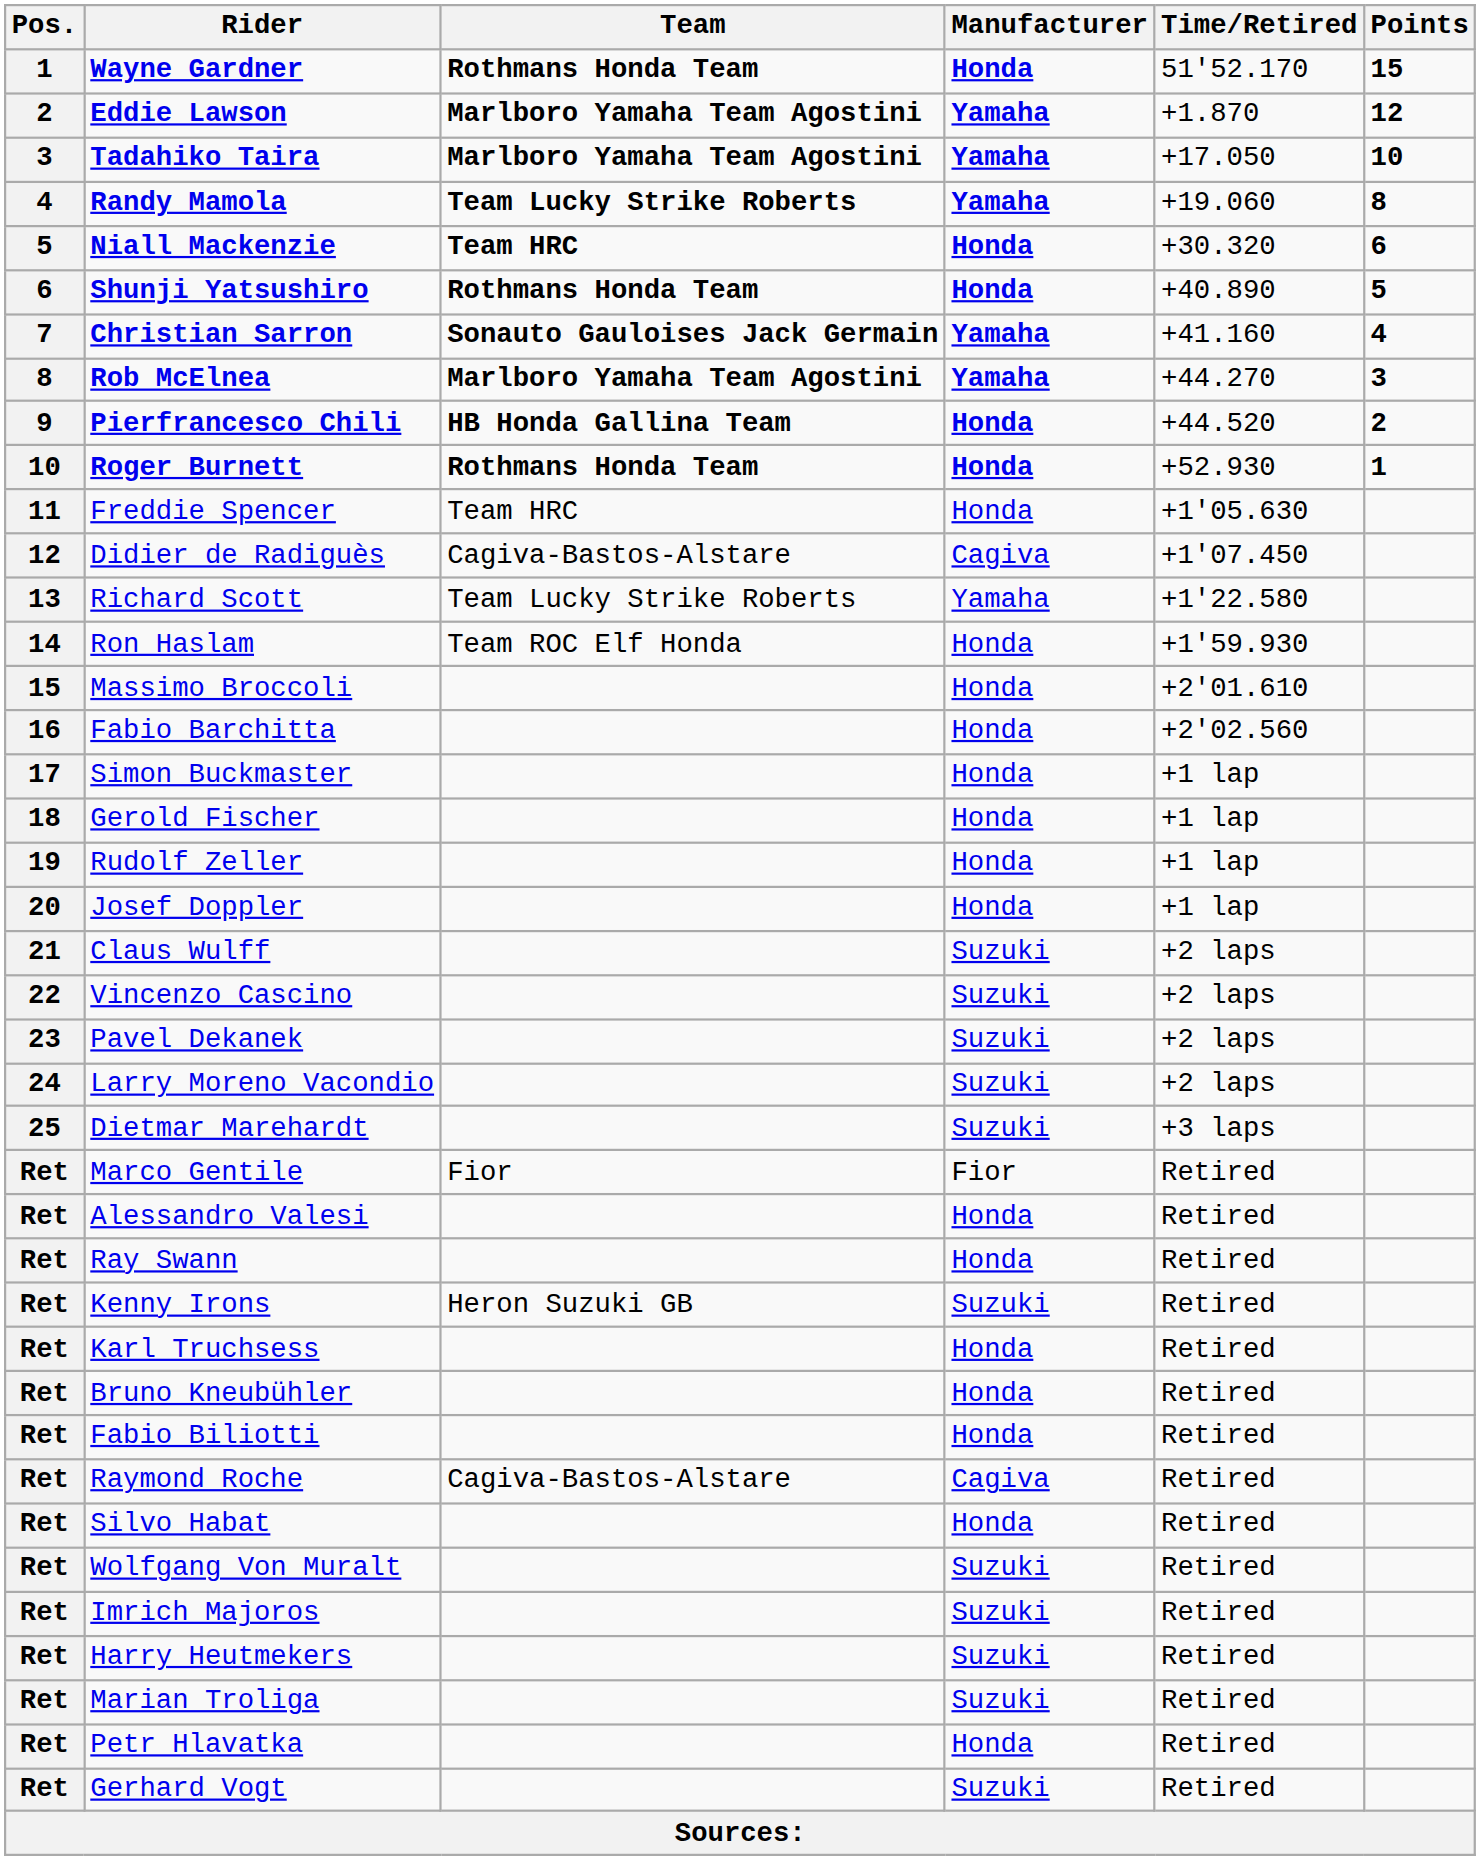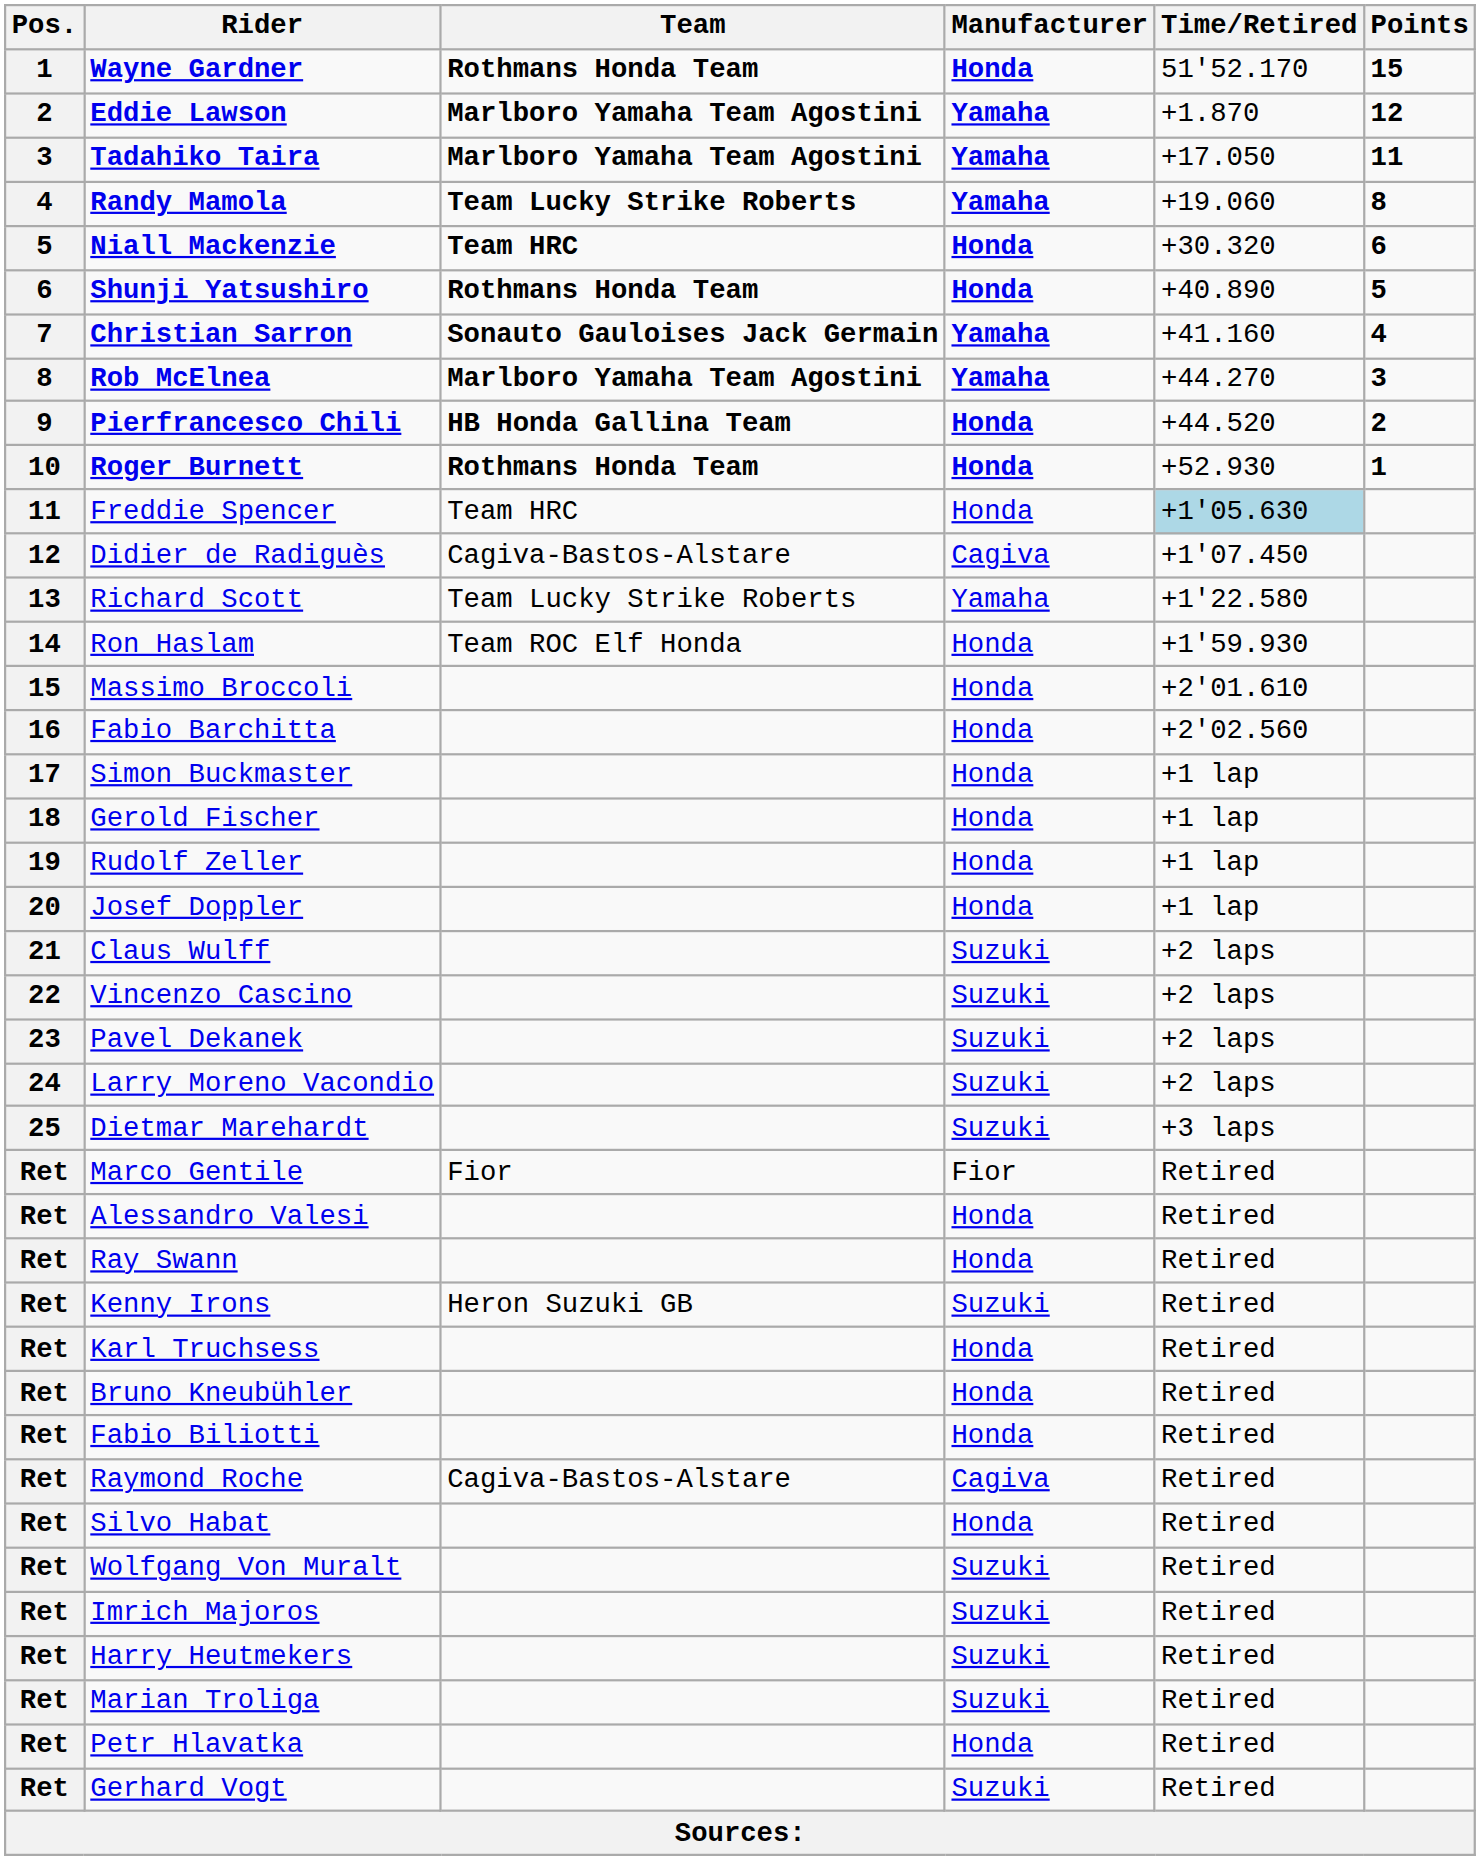 <table class="wikitable" style="font-size: 95%;">
 <tr>
 <th>Pos.</th>
 <th>Rider</th>
 <th>Team</th>
 <th>Manufacturer</th>
 <th>Time/Retired</th>
 <th>Points</th>
 </tr>
 <tr>
 <th>1</th>
 <td> <strong><a href='#'>Wayne Gardner</a></strong></td>
 <td><strong>Rothmans Honda Team</strong></td>
 <td><strong><a href='#'>Honda</a></strong></td>
 <td>51'52.170</td>
 <td><strong>15</strong></td>
 </tr>
 <tr>
 <th>2</th>
 <td> <strong><a href='#'>Eddie Lawson</a></strong></td>
 <td><strong>Marlboro Yamaha Team Agostini</strong></td>
 <td><strong><a href='#'>Yamaha</a></strong></td>
 <td>+1.870</td>
 <td><strong>12</strong></td>
 </tr>
 <tr>
 <th>3</th>
 <td> <strong><a href='#'>Tadahiko Taira</a></strong></td>
 <td><strong>Marlboro Yamaha Team Agostini</strong></td>
 <td><strong><a href='#'>Yamaha</a></strong></td>
 <td>+17.050</td>
-<td><strong>10</strong></td>
+<td><strong>11</strong></td>
 </tr>
 <tr>
 <th>4</th>
 <td> <strong><a href='#'>Randy Mamola</a></strong></td>
 <td><strong>Team Lucky Strike Roberts</strong></td>
 <td><strong><a href='#'>Yamaha</a></strong></td>
 <td>+19.060</td>
 <td><strong>8</strong></td>
 </tr>
 <tr>
 <th>5</th>
 <td> <strong><a href='#'>Niall Mackenzie</a></strong></td>
 <td><strong>Team HRC</strong></td>
 <td><strong><a href='#'>Honda</a></strong></td>
 <td>+30.320</td>
 <td><strong>6</strong></td>
 </tr>
 <tr>
 <th>6</th>
 <td> <strong><a href='#'>Shunji Yatsushiro</a></strong></td>
 <td><strong>Rothmans Honda Team</strong></td>
 <td><strong><a href='#'>Honda</a></strong></td>
 <td>+40.890</td>
 <td><strong>5</strong></td>
 </tr>
 <tr>
 <th>7</th>
 <td> <strong><a href='#'>Christian Sarron</a></strong></td>
 <td><strong>Sonauto Gauloises Jack Germain</strong></td>
 <td><strong><a href='#'>Yamaha</a></strong></td>
 <td>+41.160</td>
 <td><strong>4</strong></td>
 </tr>
 <tr>
 <th>8</th>
 <td> <strong><a href='#'>Rob McElnea</a></strong></td>
 <td><strong>Marlboro Yamaha Team Agostini</strong></td>
 <td><strong><a href='#'>Yamaha</a></strong></td>
 <td>+44.270</td>
 <td><strong>3</strong></td>
 </tr>
 <tr>
 <th>9</th>
 <td> <strong><a href='#'>Pierfrancesco Chili</a></strong></td>
 <td><strong>HB Honda Gallina Team</strong></td>
 <td><strong><a href='#'>Honda</a></strong></td>
 <td>+44.520</td>
 <td><strong>2</strong></td>
 </tr>
 <tr>
 <th>10</th>
 <td> <strong><a href='#'>Roger Burnett</a></strong></td>
 <td><strong>Rothmans Honda Team</strong></td>
 <td><strong><a href='#'>Honda</a></strong></td>
 <td>+52.930</td>
 <td><strong>1</strong></td>
 </tr>
 <tr>
 <th>11</th>
 <td> <a href='#'>Freddie Spencer</a></td>
 <td>Team HRC</td>
 <td><a href='#'>Honda</a></td>
-<td>+1'05.630</td>
+<td style="background: lightblue;">+1'05.630</td>
 <td></td>
 </tr>
 <tr>
 <th>12</th>
 <td> <a href='#'>Didier de Radiguès</a></td>
 <td>Cagiva-Bastos-Alstare</td>
 <td><a href='#'>Cagiva</a></td>
 <td>+1'07.450</td>
 <td></td>
 </tr>
 <tr>
 <th>13</th>
 <td> <a href='#'>Richard Scott</a></td>
 <td>Team Lucky Strike Roberts</td>
 <td><a href='#'>Yamaha</a></td>
 <td>+1'22.580</td>
 <td></td>
 </tr>
 <tr>
 <th>14</th>
 <td> <a href='#'>Ron Haslam</a></td>
 <td>Team ROC Elf Honda</td>
 <td><a href='#'>Honda</a></td>
 <td>+1'59.930</td>
 <td></td>
 </tr>
 <tr>
 <th>15</th>
 <td> <a href='#'>Massimo Broccoli</a></td>
 <td></td>
 <td><a href='#'>Honda</a></td>
 <td>+2'01.610</td>
 <td></td>
 </tr>
 <tr>
 <th>16</th>
 <td> <a href='#'>Fabio Barchitta</a></td>
 <td></td>
 <td><a href='#'>Honda</a></td>
 <td>+2'02.560</td>
 <td></td>
 </tr>
 <tr>
 <th>17</th>
 <td> <a href='#'>Simon Buckmaster</a></td>
 <td></td>
 <td><a href='#'>Honda</a></td>
 <td>+1 lap</td>
 <td></td>
 </tr>
 <tr>
 <th>18</th>
 <td> <a href='#'>Gerold Fischer</a></td>
 <td></td>
 <td><a href='#'>Honda</a></td>
 <td>+1 lap</td>
 <td></td>
 </tr>
 <tr>
 <th>19</th>
 <td> <a href='#'>Rudolf Zeller</a></td>
 <td></td>
 <td><a href='#'>Honda</a></td>
 <td>+1 lap</td>
 <td></td>
 </tr>
 <tr>
 <th>20</th>
 <td> <a href='#'>Josef Doppler</a></td>
 <td></td>
 <td><a href='#'>Honda</a></td>
 <td>+1 lap</td>
 <td></td>
 </tr>
 <tr>
 <th>21</th>
 <td> <a href='#'>Claus Wulff</a></td>
 <td></td>
 <td><a href='#'>Suzuki</a></td>
 <td>+2 laps</td>
 <td></td>
 </tr>
 <tr>
 <th>22</th>
 <td> <a href='#'>Vincenzo Cascino</a></td>
 <td></td>
 <td><a href='#'>Suzuki</a></td>
 <td>+2 laps</td>
 <td></td>
 </tr>
 <tr>
 <th>23</th>
 <td> <a href='#'>Pavel Dekanek</a></td>
 <td></td>
 <td><a href='#'>Suzuki</a></td>
 <td>+2 laps</td>
 <td></td>
 </tr>
 <tr>
 <th>24</th>
 <td> <a href='#'>Larry Moreno Vacondio</a></td>
 <td></td>
 <td><a href='#'>Suzuki</a></td>
 <td>+2 laps</td>
 <td></td>
 </tr>
 <tr>
 <th>25</th>
 <td> <a href='#'>Dietmar Marehardt</a></td>
 <td></td>
 <td><a href='#'>Suzuki</a></td>
 <td>+3 laps</td>
 <td></td>
 </tr>
 <tr>
 <th>Ret</th>
 <td> <a href='#'>Marco Gentile</a></td>
 <td>Fior</td>
 <td>Fior</td>
 <td>Retired</td>
 <td></td>
 </tr>
 <tr>
 <th>Ret</th>
 <td> <a href='#'>Alessandro Valesi</a></td>
 <td></td>
 <td><a href='#'>Honda</a></td>
 <td>Retired</td>
 <td></td>
 </tr>
 <tr>
 <th>Ret</th>
 <td> <a href='#'>Ray Swann</a></td>
 <td></td>
 <td><a href='#'>Honda</a></td>
 <td>Retired</td>
 <td></td>
 </tr>
 <tr>
 <th>Ret</th>
 <td> <a href='#'>Kenny Irons</a></td>
 <td>Heron Suzuki GB</td>
 <td><a href='#'>Suzuki</a></td>
 <td>Retired</td>
 <td></td>
 </tr>
 <tr>
 <th>Ret</th>
 <td> <a href='#'>Karl Truchsess</a></td>
 <td></td>
 <td><a href='#'>Honda</a></td>
 <td>Retired</td>
 <td></td>
 </tr>
 <tr>
 <th>Ret</th>
 <td> <a href='#'>Bruno Kneubühler</a></td>
 <td></td>
 <td><a href='#'>Honda</a></td>
 <td>Retired</td>
 <td></td>
 </tr>
 <tr>
 <th>Ret</th>
 <td> <a href='#'>Fabio Biliotti</a></td>
 <td></td>
 <td><a href='#'>Honda</a></td>
 <td>Retired</td>
 <td></td>
 </tr>
 <tr>
 <th>Ret</th>
 <td> <a href='#'>Raymond Roche</a></td>
 <td>Cagiva-Bastos-Alstare</td>
 <td><a href='#'>Cagiva</a></td>
 <td>Retired</td>
 <td></td>
 </tr>
 <tr>
 <th>Ret</th>
 <td> <a href='#'>Silvo Habat</a></td>
 <td></td>
 <td><a href='#'>Honda</a></td>
 <td>Retired</td>
 <td></td>
 </tr>
 <tr>
 <th>Ret</th>
 <td> <a href='#'>Wolfgang Von Muralt</a></td>
 <td></td>
 <td><a href='#'>Suzuki</a></td>
 <td>Retired</td>
 <td></td>
 </tr>
 <tr>
 <th>Ret</th>
 <td> <a href='#'>Imrich Majoros</a></td>
 <td></td>
 <td><a href='#'>Suzuki</a></td>
 <td>Retired</td>
 <td></td>
 </tr>
 <tr>
 <th>Ret</th>
 <td> <a href='#'>Harry Heutmekers</a></td>
 <td></td>
 <td><a href='#'>Suzuki</a></td>
 <td>Retired</td>
 <td></td>
 </tr>
 <tr>
 <th>Ret</th>
 <td> <a href='#'>Marian Troliga</a></td>
 <td></td>
 <td><a href='#'>Suzuki</a></td>
 <td>Retired</td>
 <td></td>
 </tr>
 <tr>
 <th>Ret</th>
 <td> <a href='#'>Petr Hlavatka</a></td>
 <td></td>
 <td><a href='#'>Honda</a></td>
 <td>Retired</td>
 <td></td>
 </tr>
 <tr>
 <th>Ret</th>
 <td> <a href='#'>Gerhard Vogt</a></td>
 <td></td>
 <td><a href='#'>Suzuki</a></td>
 <td>Retired</td>
 <td></td>
 </tr>
 <tr>
 <th colspan=8>Sources: </th>
 </tr>
 </table>
